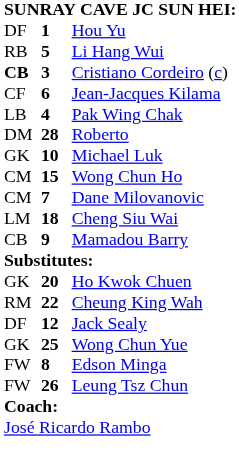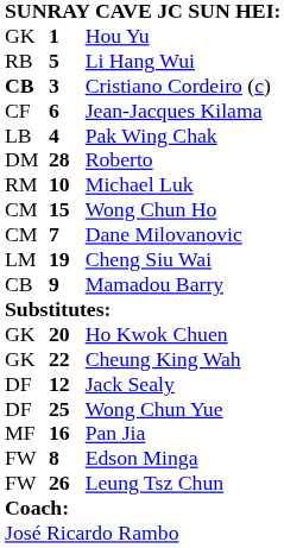 <table style="font-size: 90%" cellspacing="0" cellpadding="0">
 <tr>
 <td colspan="4"><strong>SUNRAY CAVE JC SUN HEI:</strong></td>
 </tr>
 <tr>
 <th width="30"></th>
 <th width="25"></th>
 </tr>
 <tr>
-<td>DF</td>
+<td>GK</td>
 <td><strong>1</strong></td>
 <td> <a href='#'>Hou Yu</a></td>
 <td></td>
 </tr>
 <tr>
 <td>RB</td>
 <td><strong>5</strong></td>
 <td> <a href='#'>Li Hang Wui</a></td>
 <td></td>
 </tr>
 <tr>
 <td><strong>CB</strong></td>
 <td><strong>3</strong></td>
 <td> <a href='#'>Cristiano Cordeiro</a> (<a href='#'>c</a>)</td>
 </tr>
 <tr>
 <td>CF</td>
 <td><strong>6</strong></td>
 <td> <a href='#'>Jean-Jacques Kilama</a></td>
 </tr>
 <tr>
 <td>LB</td>
 <td><strong>4</strong></td>
 <td> <a href='#'>Pak Wing Chak</a></td>
 <td></td>
 </tr>
 <tr>
 <td>DM</td>
 <td><strong>28</strong></td>
 <td> <a href='#'>Roberto</a></td>
 </tr>
 <tr>
-<td>GK</td>
+<td>RM</td>
 <td><strong>10</strong></td>
 <td> <a href='#'>Michael Luk</a></td>
 </tr>
 <tr>
 <td>CM</td>
 <td><strong>15</strong></td>
 <td> <a href='#'>Wong Chun Ho</a></td>
 </tr>
 <tr>
 <td>CM</td>
 <td><strong>7</strong></td>
 <td> <a href='#'>Dane Milovanovic</a></td>
 <td></td>
 <td></td>
 </tr>
 <tr>
 <td>LM</td>
-<td><strong>18</strong></td>
+<td><strong>19</strong></td>
 <td> <a href='#'>Cheng Siu Wai</a></td>
 <td></td>
 <td></td>
 </tr>
 <tr>
 <td>CB</td>
 <td><strong>9</strong></td>
 <td> <a href='#'>Mamadou Barry</a></td>
 <td></td>
 <td></td>
 </tr>
 <tr>
 <td colspan=4><strong>Substitutes:</strong></td>
 </tr>
 <tr>
 <td>GK</td>
 <td><strong>20</strong></td>
 <td> <a href='#'>Ho Kwok Chuen</a></td>
 </tr>
 <tr>
-<td>RM</td>
+<td>GK</td>
 <td><strong>22</strong></td>
 <td> <a href='#'>Cheung King Wah</a></td>
 </tr>
 <tr>
 <td>DF</td>
 <td><strong>12</strong></td>
 <td> <a href='#'>Jack Sealy</a></td>
 </tr>
 <tr>
-<td>GK</td>
+<td>DF</td>
 <td><strong>25</strong></td>
 <td> <a href='#'>Wong Chun Yue</a></td>
+<td></td>
+<td></td>
+</tr>
+<tr>
+<td>MF</td>
+<td><strong>16</strong></td>
+<td> <a href='#'>Pan Jia</a></td>
 <td></td>
 <td></td>
 </tr>
 <tr>
 <td>FW</td>
 <td><strong>8</strong></td>
 <td> <a href='#'>Edson Minga</a></td>
 <td></td>
 <td></td>
 </tr>
 <tr>
 <td>FW</td>
 <td><strong>26</strong></td>
 <td> <a href='#'>Leung Tsz Chun</a></td>
 </tr>
 <tr>
 <td colspan=4><strong>Coach:</strong></td>
 </tr>
 <tr>
 <td colspan="4"> <a href='#'>José Ricardo Rambo</a></td>
 </tr>
 </table>
